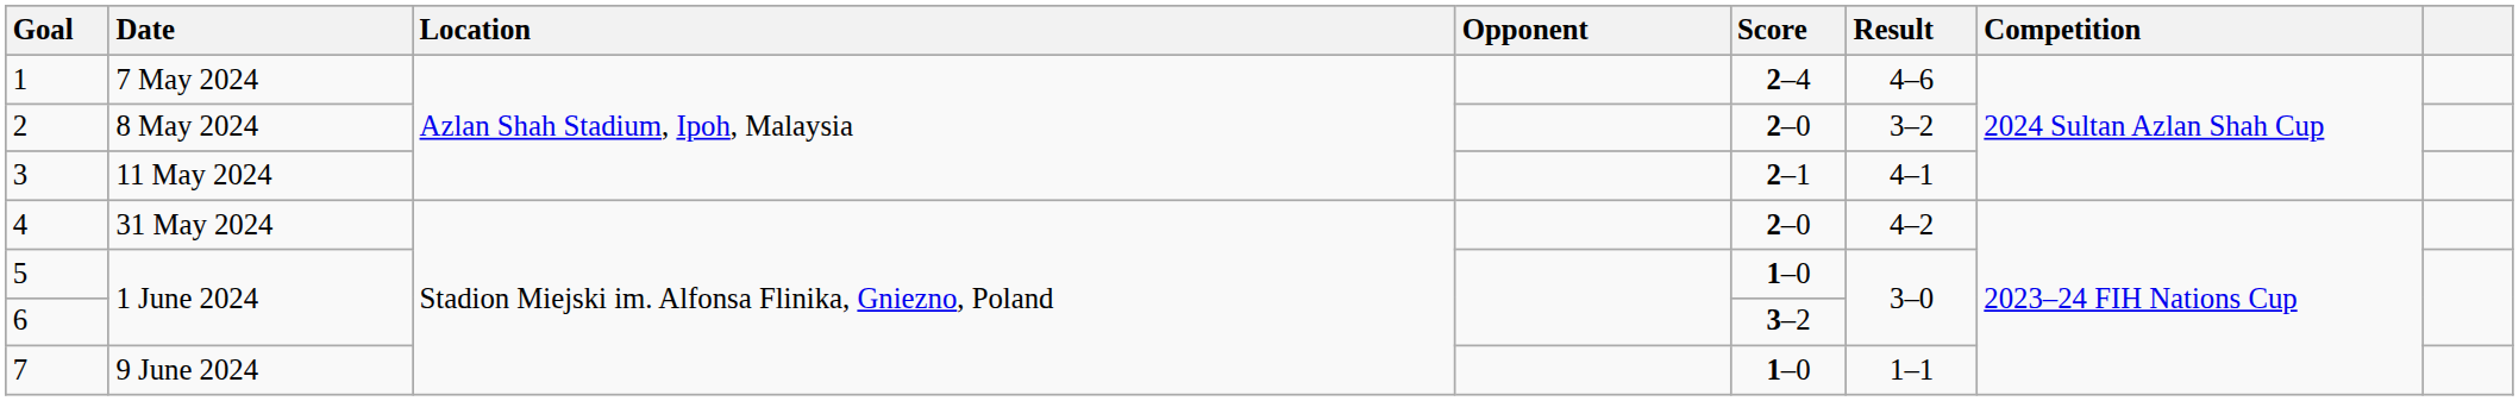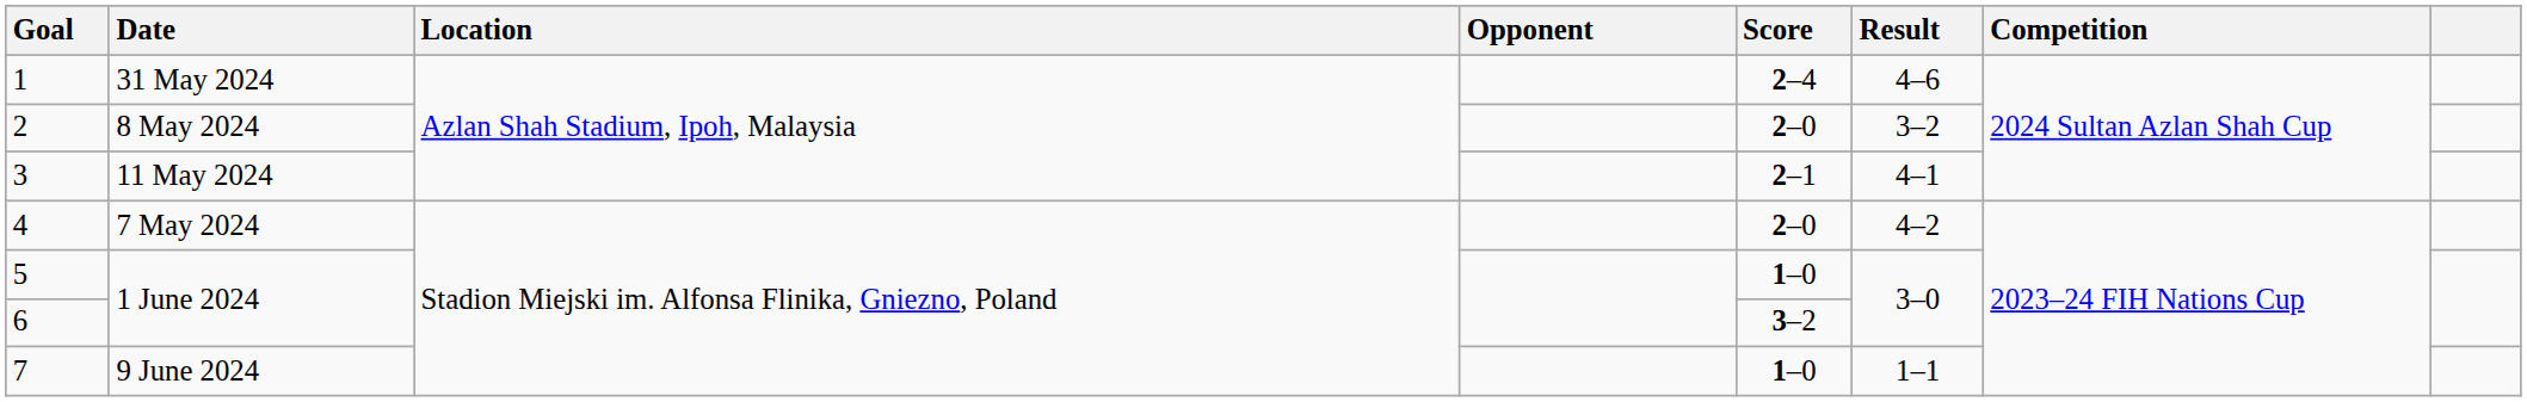 <table class="wikitable sortable" style="font-size:90%" width=97%>
 <tr>
 <th style="width: 25px; text-align: left">Goal</th>
 <th style="width: 100px; text-align: left">Date</th>
 <th style="width: 360px; text-align: left">Location</th>
 <th style="width: 90px; text-align: left">Opponent</th>
 <th style="width: 30px; text-align: left">Score</th>
 <th style="width: 30px; text-align: left">Result</th>
 <th style="width: 150px; text-align: left">Competition</th>
 <th style="width: 25px; text-align: left"></th>
 </tr>
 <tr>
 <td>1</td>
-<td>7 May 2024</td>
+<td>31 May 2024</td>
 <td rowspan=3><a href='#'>Azlan Shah Stadium</a>, <a href='#'>Ipoh</a>, Malaysia</td>
 <td></td>
 <td align="center"><strong>2</strong>–4</td>
 <td align="center">4–6</td>
 <td rowspan=3><a href='#'>2024 Sultan Azlan Shah Cup</a></td>
 <td></td>
 </tr>
 <tr>
 <td>2</td>
 <td>8 May 2024</td>
 <td></td>
 <td align="center"><strong>2</strong>–0</td>
 <td align="center">3–2</td>
 <td></td>
 </tr>
 <tr>
 <td>3</td>
 <td>11 May 2024</td>
 <td></td>
 <td align="center"><strong>2</strong>–1</td>
 <td align="center">4–1</td>
 <td></td>
 </tr>
 <tr>
 <td>4</td>
-<td>31 May 2024</td>
+<td>7 May 2024</td>
 <td rowspan=4>Stadion Miejski im. Alfonsa Flinika, <a href='#'>Gniezno</a>, Poland</td>
 <td></td>
 <td align="center"><strong>2</strong>–0</td>
 <td align="center">4–2</td>
 <td rowspan=4><a href='#'>2023–24 FIH Nations Cup</a></td>
 <td></td>
 </tr>
 <tr>
 <td>5</td>
 <td rowspan=2>1 June 2024</td>
 <td rowspan=2></td>
 <td align="center"><strong>1</strong>–0</td>
 <td rowspan=2; align="center">3–0</td>
 <td rowspan=2></td>
 </tr>
 <tr>
 <td>6</td>
 <td align="center"><strong>3</strong>–2</td>
 </tr>
 <tr>
 <td>7</td>
 <td>9 June 2024</td>
 <td></td>
 <td align="center"><strong>1</strong>–0</td>
 <td align="center">1–1</td>
 <td></td>
 </tr>
 </table>
